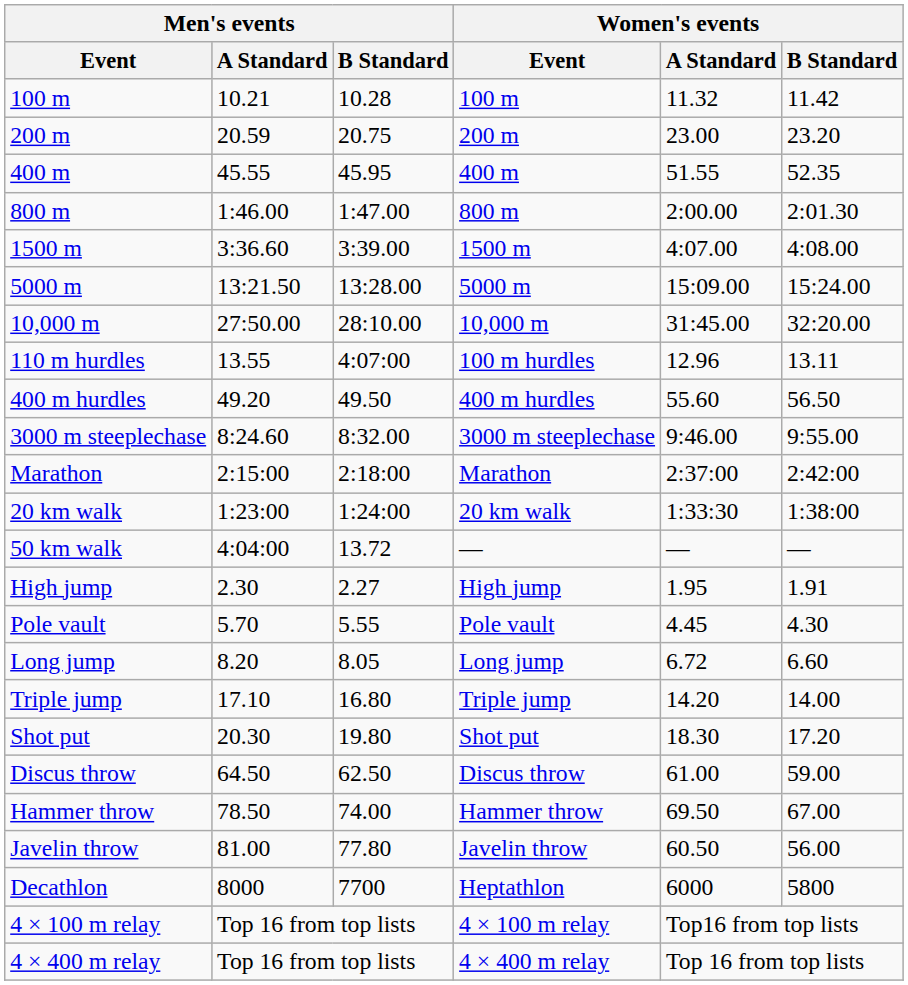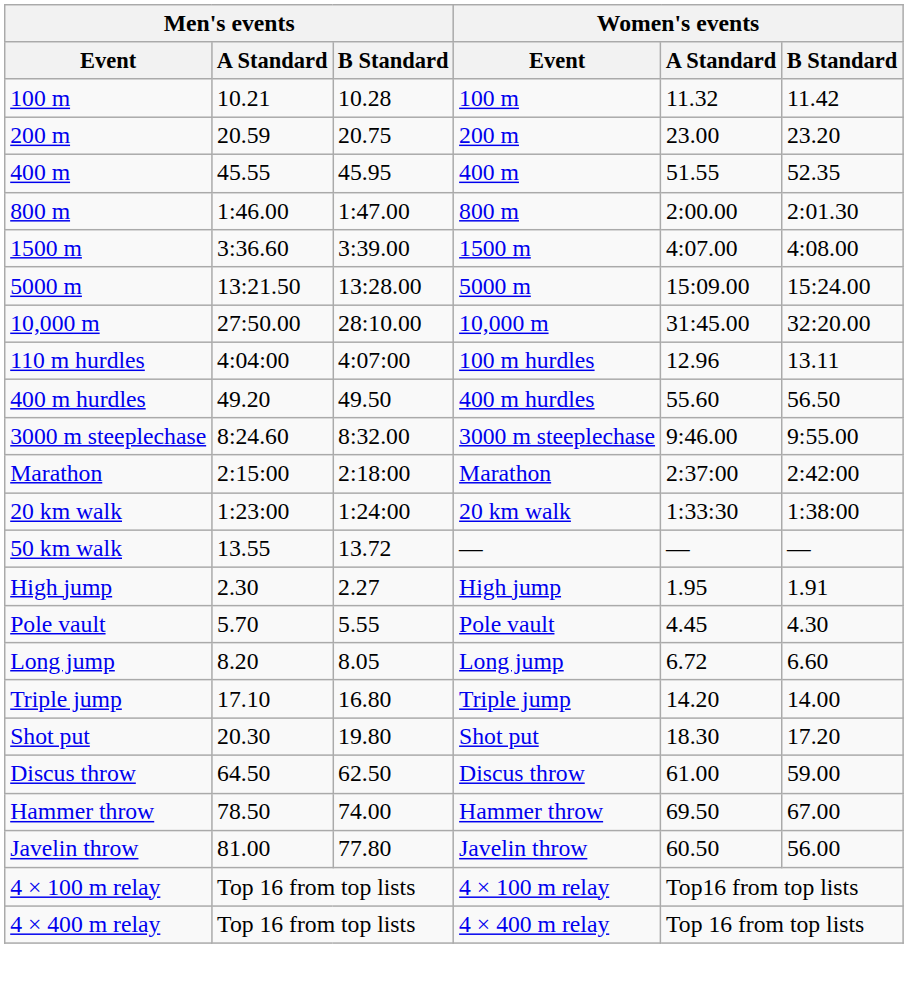 <table class="wikitable">
 <tr>
 <th colspan="3">Men's events</th>
 <th colspan="3">Women's events</th>
 </tr>
 <tr style="font-size:95%">
 <th>Event</th>
 <th>A Standard</th>
 <th>B Standard</th>
 <th>Event</th>
 <th>A Standard</th>
 <th>B Standard</th>
 </tr>
 <tr>
 <td><a href='#'>100 m</a></td>
 <td>10.21</td>
 <td>10.28</td>
 <td><a href='#'>100 m</a></td>
 <td>11.32</td>
 <td>11.42</td>
 </tr>
 <tr>
 <td><a href='#'>200 m</a></td>
 <td>20.59</td>
 <td>20.75</td>
 <td><a href='#'>200 m</a></td>
 <td>23.00</td>
 <td>23.20</td>
 </tr>
 <tr>
 <td><a href='#'>400 m</a></td>
 <td>45.55</td>
 <td>45.95</td>
 <td><a href='#'>400 m</a></td>
 <td>51.55</td>
 <td>52.35</td>
 </tr>
 <tr>
 <td><a href='#'>800 m</a></td>
 <td>1:46.00</td>
 <td>1:47.00</td>
 <td><a href='#'>800 m</a></td>
 <td>2:00.00</td>
 <td>2:01.30</td>
 </tr>
 <tr>
 <td><a href='#'>1500 m</a></td>
 <td>3:36.60</td>
 <td>3:39.00</td>
 <td><a href='#'>1500 m</a></td>
 <td>4:07.00</td>
 <td>4:08.00</td>
 </tr>
 <tr>
 <td><a href='#'>5000 m</a></td>
 <td>13:21.50</td>
 <td>13:28.00</td>
 <td><a href='#'>5000 m</a></td>
 <td>15:09.00</td>
 <td>15:24.00</td>
 </tr>
 <tr>
 <td><a href='#'>10,000 m</a></td>
 <td>27:50.00</td>
 <td>28:10.00</td>
 <td><a href='#'>10,000 m</a></td>
 <td>31:45.00</td>
 <td>32:20.00</td>
 </tr>
 <tr>
 <td><a href='#'>110 m hurdles</a></td>
-<td>13.55</td>
+<td>4:04:00</td>
 <td>4:07:00</td>
 <td><a href='#'>100 m hurdles</a></td>
 <td>12.96</td>
 <td>13.11</td>
 </tr>
 <tr>
 <td><a href='#'>400 m hurdles</a></td>
 <td>49.20</td>
 <td>49.50</td>
 <td><a href='#'>400 m hurdles</a></td>
 <td>55.60</td>
 <td>56.50</td>
 </tr>
 <tr>
 <td><a href='#'>3000 m steeplechase</a></td>
 <td>8:24.60</td>
 <td>8:32.00</td>
 <td><a href='#'>3000 m steeplechase</a></td>
 <td>9:46.00</td>
 <td>9:55.00</td>
 </tr>
 <tr>
 <td><a href='#'>Marathon</a></td>
 <td>2:15:00</td>
 <td>2:18:00</td>
 <td><a href='#'>Marathon</a></td>
 <td>2:37:00</td>
 <td>2:42:00</td>
 </tr>
 <tr>
 <td><a href='#'>20 km walk</a></td>
 <td>1:23:00</td>
 <td>1:24:00</td>
 <td><a href='#'>20 km walk</a></td>
 <td>1:33:30</td>
 <td>1:38:00</td>
 </tr>
 <tr>
 <td><a href='#'>50 km walk</a></td>
-<td>4:04:00</td>
+<td>13.55</td>
 <td>13.72</td>
 <td>—</td>
 <td>—</td>
 <td>—</td>
 </tr>
 <tr>
 <td><a href='#'>High jump</a></td>
 <td>2.30</td>
 <td>2.27</td>
 <td><a href='#'>High jump</a></td>
 <td>1.95</td>
 <td>1.91</td>
 </tr>
 <tr>
 <td><a href='#'>Pole vault</a></td>
 <td>5.70</td>
 <td>5.55</td>
 <td><a href='#'>Pole vault</a></td>
 <td>4.45</td>
 <td>4.30</td>
 </tr>
 <tr>
 <td><a href='#'>Long jump</a></td>
 <td>8.20</td>
 <td>8.05</td>
 <td><a href='#'>Long jump</a></td>
 <td>6.72</td>
 <td>6.60</td>
 </tr>
 <tr>
 <td><a href='#'>Triple jump</a></td>
 <td>17.10</td>
 <td>16.80</td>
 <td><a href='#'>Triple jump</a></td>
 <td>14.20</td>
 <td>14.00</td>
 </tr>
 <tr>
 <td><a href='#'>Shot put</a></td>
 <td>20.30</td>
 <td>19.80</td>
 <td><a href='#'>Shot put</a></td>
 <td>18.30</td>
 <td>17.20</td>
 </tr>
 <tr>
 <td><a href='#'>Discus throw</a></td>
 <td>64.50</td>
 <td>62.50</td>
 <td><a href='#'>Discus throw</a></td>
 <td>61.00</td>
 <td>59.00</td>
 </tr>
 <tr>
 <td><a href='#'>Hammer throw</a></td>
 <td>78.50</td>
 <td>74.00</td>
 <td><a href='#'>Hammer throw</a></td>
 <td>69.50</td>
 <td>67.00</td>
 </tr>
 <tr>
 <td><a href='#'>Javelin throw</a></td>
 <td>81.00</td>
 <td>77.80</td>
 <td><a href='#'>Javelin throw</a></td>
 <td>60.50</td>
 <td>56.00</td>
 </tr>
 <tr>
-<td><a href='#'>Decathlon</a></td>
-<td>8000</td>
-<td>7700</td>
-<td><a href='#'>Heptathlon</a></td>
-<td>6000</td>
-<td>5800</td>
-</tr>
-<tr>
 <td><a href='#'>4 × 100 m relay</a></td>
 <td colspan=2>Top 16 from top lists</td>
 <td><a href='#'>4 × 100 m relay</a></td>
 <td colspan=2>Top16 from top lists</td>
 </tr>
 <tr>
 <td><a href='#'>4 × 400 m relay</a></td>
 <td colspan=2>Top 16 from top lists</td>
 <td><a href='#'>4 × 400 m relay</a></td>
 <td colspan=2>Top 16 from top lists</td>
 </tr>
 </table>
